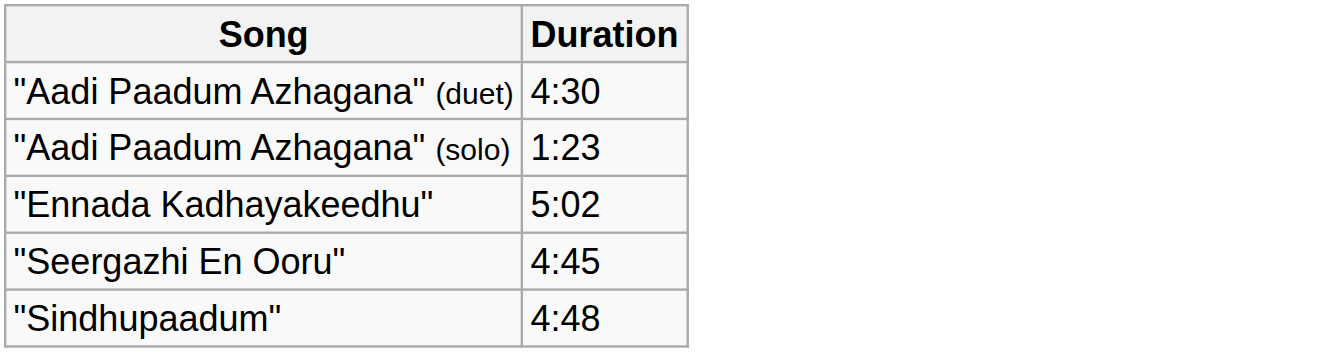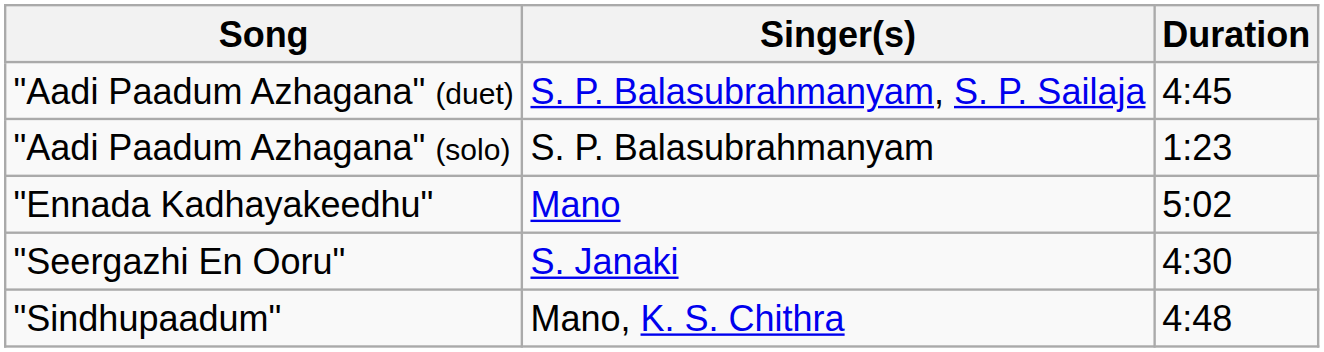 <table class="wikitable" style="font-size:95%;">
 <tr>
 <th>Song</th>
+<th>Singer(s)</th>
 <th>Duration</th>
 </tr>
 <tr>
 <td>"Aadi Paadum Azhagana" <small>(duet)</small></td>
-<td>4:30</td>
+<td><a href='#'>S. P. Balasubrahmanyam</a>, <a href='#'>S. P. Sailaja</a></td>
+<td>4:45</td>
 </tr>
 <tr>
 <td>"Aadi Paadum Azhagana" <small>(solo)</small></td>
+<td>S. P. Balasubrahmanyam</td>
 <td>1:23</td>
 </tr>
 <tr>
 <td>"Ennada Kadhayakeedhu"</td>
+<td><a href='#'>Mano</a></td>
 <td>5:02</td>
 </tr>
 <tr>
 <td>"Seergazhi En Ooru"</td>
-<td>4:45</td>
+<td><a href='#'>S. Janaki</a></td>
+<td>4:30</td>
 </tr>
 <tr>
 <td>"Sindhupaadum"</td>
+<td>Mano, <a href='#'>K. S. Chithra</a></td>
 <td>4:48</td>
 </tr>
 </table>
